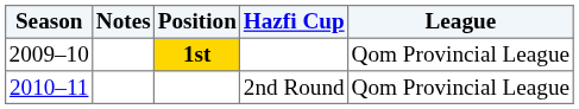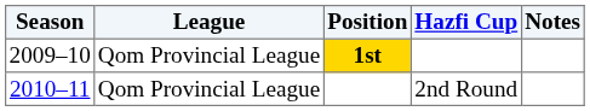 <table border="1" cellpadding="2" style="border-collapse:collapse; text-align:center; font-size:normal;">
 <tr style="background:#f0f6fa;">
 <th>Season</th>
-<th>Notes</th>
+<th>League</th>
 <th>Position</th>
 <th><a href='#'>Hazfi Cup</a></th>
-<th>League</th>
+<th>Notes</th>
 </tr>
 <tr>
 <td>2009–10</td>
-<td></td>
+<td>Qom Provincial League</td>
 <td bgcolor=gold><strong>1st</strong></td>
 <td></td>
-<td>Qom Provincial League</td>
+<td></td>
 </tr>
 <tr>
 <td><a href='#'>2010–11</a></td>
-<td></td>
+<td>Qom Provincial League</td>
 <td></td>
 <td>2nd Round</td>
-<td>Qom Provincial League</td>
+<td></td>
 </tr>
 </table>
